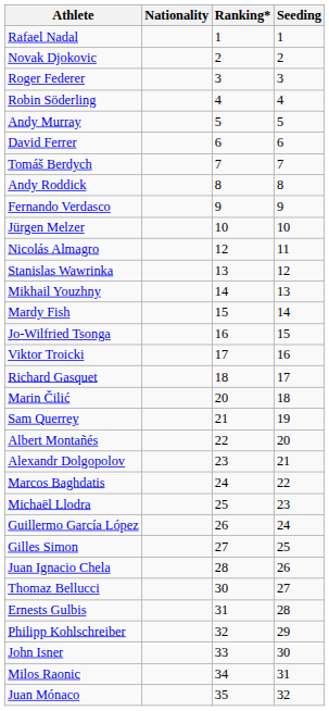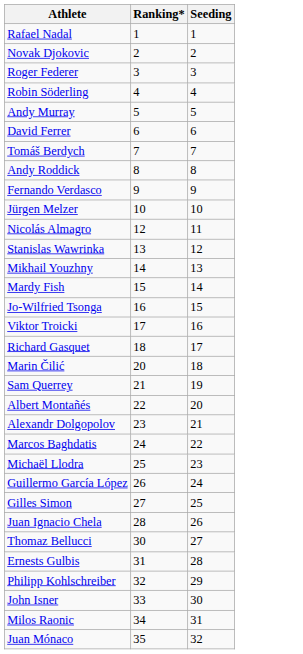 <table class="wikitable" border="1">
 <tr>
 <th>Athlete</th>
-<th>Nationality</th>
 <th>Ranking*</th>
 <th>Seeding</th>
 </tr>
 <tr>
 <td><a href='#'>Rafael Nadal</a></td>
-<td></td>
 <td>1</td>
 <td>1</td>
 </tr>
 <tr>
 <td><a href='#'>Novak Djokovic</a></td>
-<td></td>
 <td>2</td>
 <td>2</td>
 </tr>
 <tr>
 <td><a href='#'>Roger Federer</a></td>
-<td></td>
 <td>3</td>
 <td>3</td>
 </tr>
 <tr>
 <td><a href='#'>Robin Söderling</a></td>
-<td></td>
 <td>4</td>
 <td>4</td>
 </tr>
 <tr>
 <td><a href='#'>Andy Murray</a></td>
-<td></td>
 <td>5</td>
 <td>5</td>
 </tr>
 <tr>
 <td><a href='#'>David Ferrer</a></td>
-<td></td>
 <td>6</td>
 <td>6</td>
 </tr>
 <tr>
 <td><a href='#'>Tomáš Berdych</a></td>
-<td></td>
 <td>7</td>
 <td>7</td>
 </tr>
 <tr>
 <td><a href='#'>Andy Roddick</a></td>
-<td></td>
 <td>8</td>
 <td>8</td>
 </tr>
 <tr>
 <td><a href='#'>Fernando Verdasco</a></td>
-<td></td>
 <td>9</td>
 <td>9</td>
 </tr>
 <tr>
 <td><a href='#'>Jürgen Melzer</a></td>
-<td></td>
 <td>10</td>
 <td>10</td>
 </tr>
 <tr>
 <td><a href='#'>Nicolás Almagro</a></td>
-<td></td>
 <td>12</td>
 <td>11</td>
 </tr>
 <tr>
 <td><a href='#'>Stanislas Wawrinka</a></td>
-<td></td>
 <td>13</td>
 <td>12</td>
 </tr>
 <tr>
 <td><a href='#'>Mikhail Youzhny</a></td>
-<td></td>
 <td>14</td>
 <td>13</td>
 </tr>
 <tr>
 <td><a href='#'>Mardy Fish</a></td>
-<td></td>
 <td>15</td>
 <td>14</td>
 </tr>
 <tr>
 <td><a href='#'>Jo-Wilfried Tsonga</a></td>
-<td></td>
 <td>16</td>
 <td>15</td>
 </tr>
 <tr>
 <td><a href='#'>Viktor Troicki</a></td>
-<td></td>
 <td>17</td>
 <td>16</td>
 </tr>
 <tr>
 <td><a href='#'>Richard Gasquet</a></td>
-<td></td>
 <td>18</td>
 <td>17</td>
 </tr>
 <tr>
 <td><a href='#'>Marin Čilić</a></td>
-<td></td>
 <td>20</td>
 <td>18</td>
 </tr>
 <tr>
 <td><a href='#'>Sam Querrey</a></td>
-<td></td>
 <td>21</td>
 <td>19</td>
 </tr>
 <tr>
 <td><a href='#'>Albert Montañés</a></td>
-<td></td>
 <td>22</td>
 <td>20</td>
 </tr>
 <tr>
 <td><a href='#'>Alexandr Dolgopolov</a></td>
-<td></td>
 <td>23</td>
 <td>21</td>
 </tr>
 <tr>
 <td><a href='#'>Marcos Baghdatis</a></td>
-<td></td>
 <td>24</td>
 <td>22</td>
 </tr>
 <tr>
 <td><a href='#'>Michaël Llodra</a></td>
-<td></td>
 <td>25</td>
 <td>23</td>
 </tr>
 <tr>
 <td><a href='#'>Guillermo García López</a></td>
-<td></td>
 <td>26</td>
 <td>24</td>
 </tr>
 <tr>
 <td><a href='#'>Gilles Simon</a></td>
-<td></td>
 <td>27</td>
 <td>25</td>
 </tr>
 <tr>
 <td><a href='#'>Juan Ignacio Chela</a></td>
-<td></td>
 <td>28</td>
 <td>26</td>
 </tr>
 <tr>
 <td><a href='#'>Thomaz Bellucci</a></td>
-<td></td>
 <td>30</td>
 <td>27</td>
 </tr>
 <tr>
 <td><a href='#'>Ernests Gulbis</a></td>
-<td></td>
 <td>31</td>
 <td>28</td>
 </tr>
 <tr>
 <td><a href='#'>Philipp Kohlschreiber</a></td>
-<td></td>
 <td>32</td>
 <td>29</td>
 </tr>
 <tr>
 <td><a href='#'>John Isner</a></td>
-<td></td>
 <td>33</td>
 <td>30</td>
 </tr>
 <tr>
 <td><a href='#'>Milos Raonic</a></td>
-<td></td>
 <td>34</td>
 <td>31</td>
 </tr>
 <tr>
 <td><a href='#'>Juan Mónaco</a></td>
-<td></td>
 <td>35</td>
 <td>32</td>
 </tr>
 </table>
